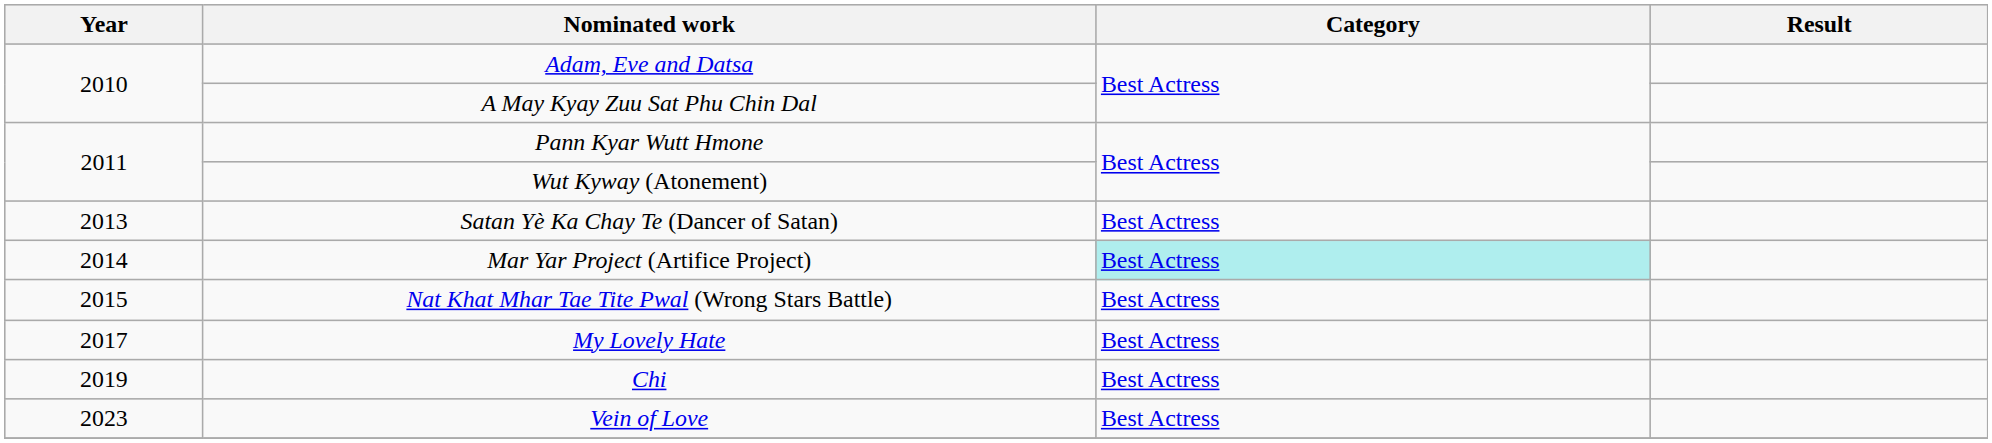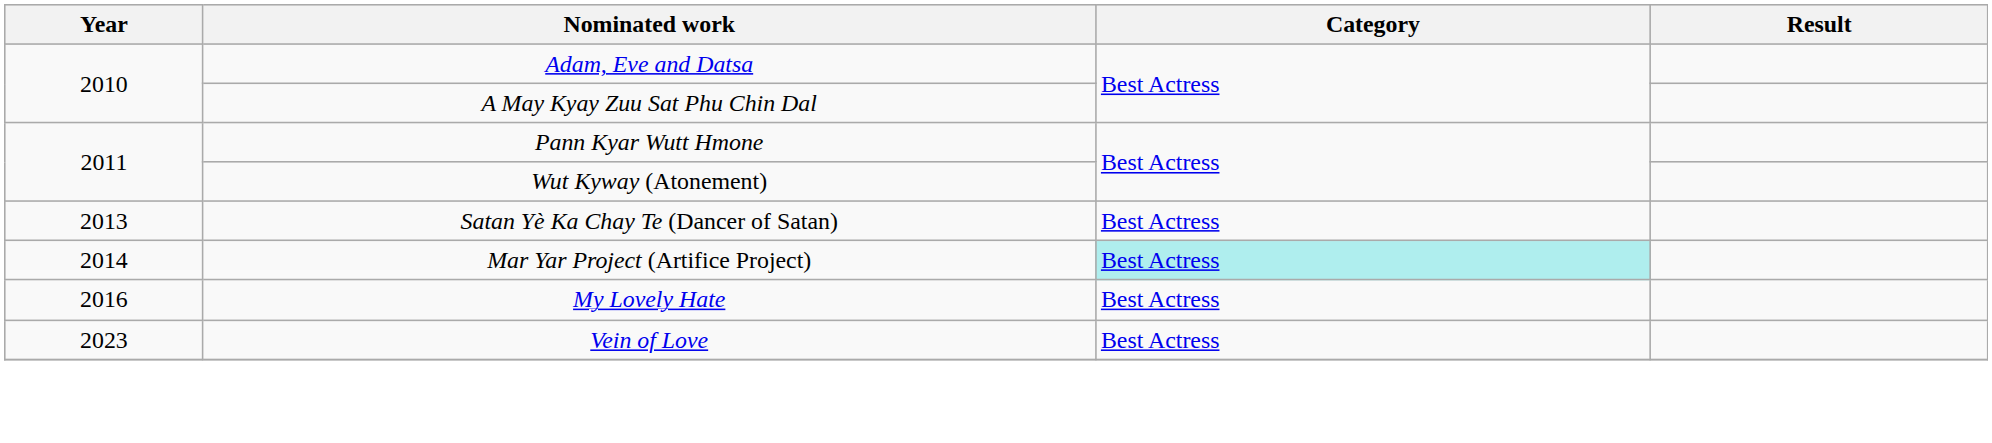 <table class="wikitable" style="font-size: 95%" width="100%">
 <tr>
 <th width=10%>Year</th>
 <th width=45%>Nominated work</th>
 <th width=28%>Category</th>
 <th width=17%>Result</th>
 </tr>
 <tr>
 <td rowspan="2"style="text-align:center;">2010</td>
 <td style="text-align:center;"><em><a href='#'>Adam, Eve and Datsa</a></em></td>
 <td rowspan="2"><a href='#'>Best Actress</a></td>
 <td></td>
 </tr>
 <tr>
 <td style="text-align:center;"><em>A May Kyay Zuu Sat Phu Chin Dal</em></td>
 <td></td>
 </tr>
 <tr>
 <td rowspan="2" style="text-align:center;">2011</td>
 <td style="text-align:center;"><em>Pann Kyar Wutt Hmone</em></td>
 <td rowspan="2"><a href='#'>Best Actress</a></td>
 <td></td>
 </tr>
 <tr>
 <td style="text-align:center;"><em>Wut Kyway</em> (Atonement)</td>
 <td></td>
 </tr>
 <tr>
 <td style="text-align:center;">2013</td>
 <td style="text-align:center;"><em>Satan Yè Ka Chay Te</em> (Dancer of Satan)</td>
 <td><a href='#'>Best Actress</a></td>
 <td></td>
 </tr>
 <tr>
 <td style="text-align:center;">2014</td>
 <td style="text-align:center;"><em>Mar Yar Project</em> (Artifice Project)</td>
 <td style="background: paleturquoise;"><a href='#'>Best Actress</a></td>
 <td></td>
 </tr>
 <tr>
-<td style="text-align:center;">2015</td>
-<td style="text-align:center;"><em><a href='#'>Nat Khat Mhar Tae Tite Pwal</a></em> (Wrong Stars Battle)</td>
-<td><a href='#'>Best Actress</a></td>
-<td></td>
-</tr>
-<tr>
-<td style="text-align:center;">2017</td>
+<td style="text-align:center;">2016</td>
 <td style="text-align:center;"><em><a href='#'>My Lovely Hate</a></em></td>
-<td><a href='#'>Best Actress</a></td>
-<td></td>
-</tr>
-<tr>
-<td style="text-align:center;">2019</td>
-<td style="text-align:center;"><em><a href='#'>Chi</a></em></td>
 <td><a href='#'>Best Actress</a></td>
 <td></td>
 </tr>
 <tr>
 <td style="text-align:center;">2023</td>
 <td style="text-align:center;"><em><a href='#'>Vein of Love</a></em></td>
 <td><a href='#'>Best Actress</a></td>
 <td></td>
 </tr>
 <tr>
 </tr>
 </table>
